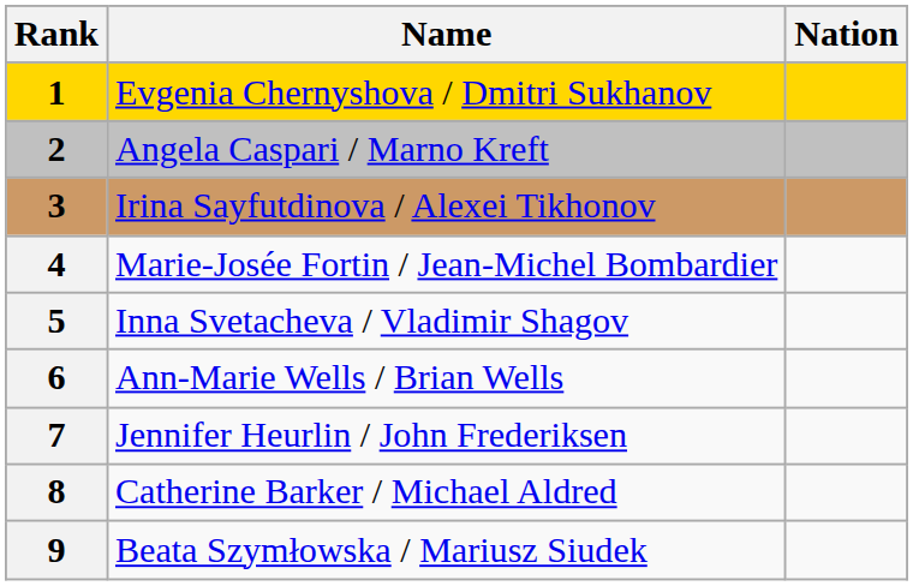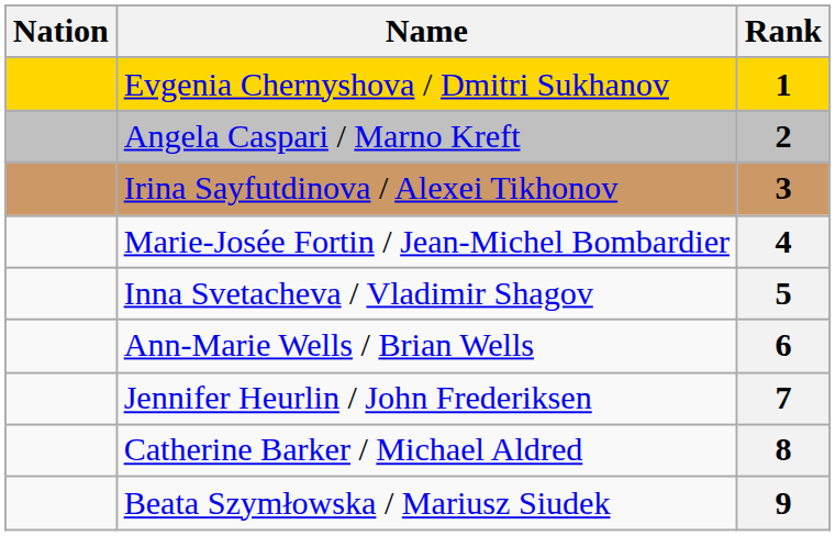 <table class="wikitable sortable">
 <tr>
+<th>Nation</th>
+<th>Name</th>
 <th>Rank</th>
-<th>Name</th>
-<th>Nation</th>
 </tr>
 <tr bgcolor=gold>
+<td></td>
+<td><a href='#'>Evgenia Chernyshova</a> / <a href='#'>Dmitri Sukhanov</a></td>
 <td align=center><strong>1</strong></td>
-<td><a href='#'>Evgenia Chernyshova</a> / <a href='#'>Dmitri Sukhanov</a></td>
-<td></td>
 </tr>
 <tr bgcolor=silver>
+<td></td>
+<td><a href='#'>Angela Caspari</a> / <a href='#'>Marno Kreft</a></td>
 <td align=center><strong>2</strong></td>
-<td><a href='#'>Angela Caspari</a> / <a href='#'>Marno Kreft</a></td>
-<td></td>
 </tr>
 <tr bgcolor=cc9966>
+<td></td>
+<td><a href='#'>Irina Sayfutdinova</a> / <a href='#'>Alexei Tikhonov</a></td>
 <td align=center><strong>3</strong></td>
-<td><a href='#'>Irina Sayfutdinova</a> / <a href='#'>Alexei Tikhonov</a></td>
-<td></td>
 </tr>
 <tr>
+<td></td>
+<td><a href='#'>Marie-Josée Fortin</a> / <a href='#'>Jean-Michel Bombardier</a></td>
 <th>4</th>
-<td><a href='#'>Marie-Josée Fortin</a> / <a href='#'>Jean-Michel Bombardier</a></td>
-<td></td>
 </tr>
 <tr>
+<td></td>
+<td><a href='#'>Inna Svetacheva</a> / <a href='#'>Vladimir Shagov</a></td>
 <th>5</th>
-<td><a href='#'>Inna Svetacheva</a> / <a href='#'>Vladimir Shagov</a></td>
-<td></td>
 </tr>
 <tr>
+<td></td>
+<td><a href='#'>Ann-Marie Wells</a> / <a href='#'>Brian Wells</a></td>
 <th>6</th>
-<td><a href='#'>Ann-Marie Wells</a> / <a href='#'>Brian Wells</a></td>
-<td></td>
 </tr>
 <tr>
+<td></td>
+<td><a href='#'>Jennifer Heurlin</a> / <a href='#'>John Frederiksen</a></td>
 <th>7</th>
-<td><a href='#'>Jennifer Heurlin</a> / <a href='#'>John Frederiksen</a></td>
-<td></td>
 </tr>
 <tr>
+<td></td>
+<td><a href='#'>Catherine Barker</a> / <a href='#'>Michael Aldred</a></td>
 <th>8</th>
-<td><a href='#'>Catherine Barker</a> / <a href='#'>Michael Aldred</a></td>
-<td></td>
 </tr>
 <tr>
+<td></td>
+<td><a href='#'>Beata Szymłowska</a> / <a href='#'>Mariusz Siudek</a></td>
 <th>9</th>
-<td><a href='#'>Beata Szymłowska</a> / <a href='#'>Mariusz Siudek</a></td>
-<td></td>
 </tr>
 </table>
